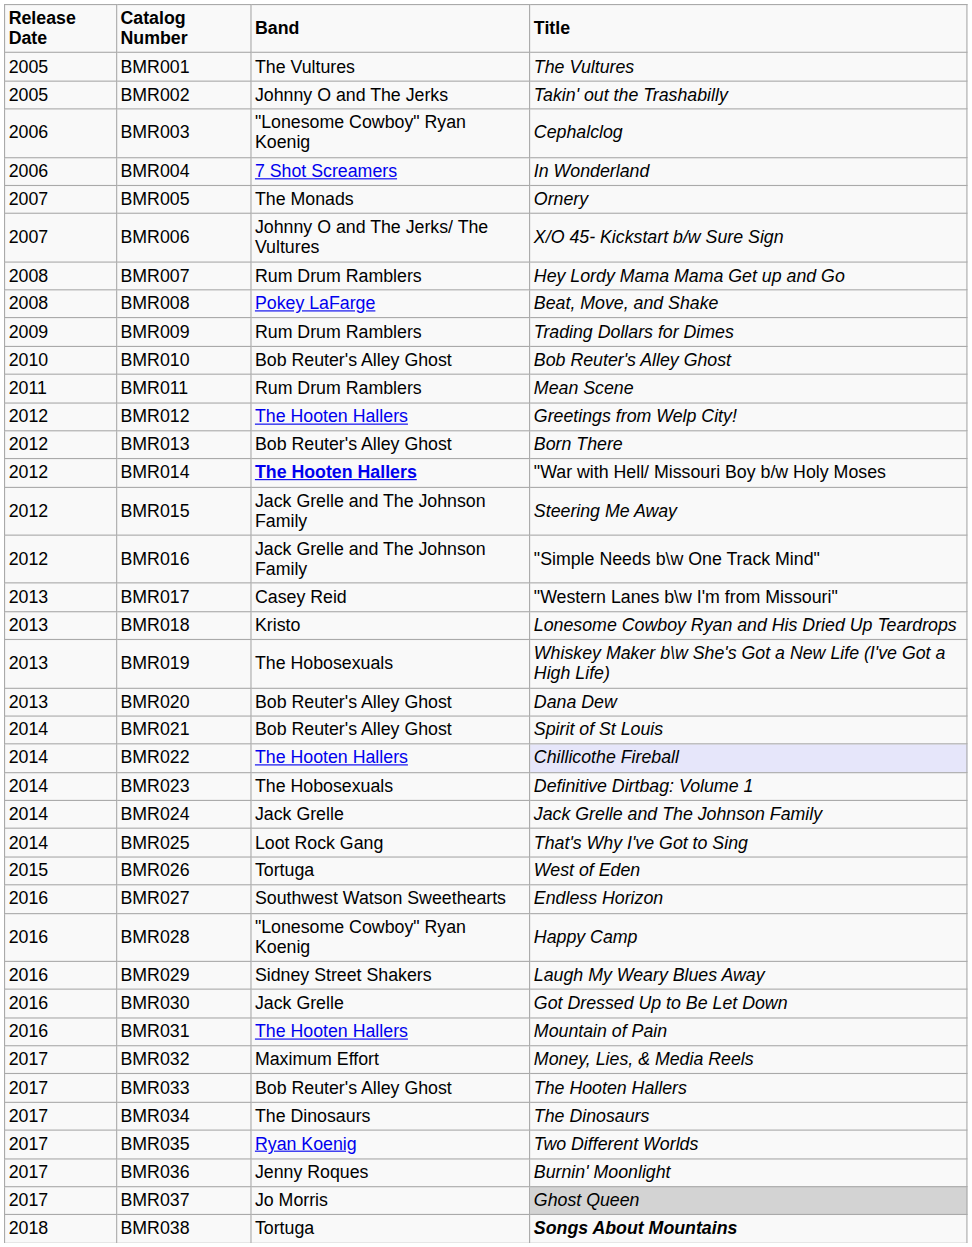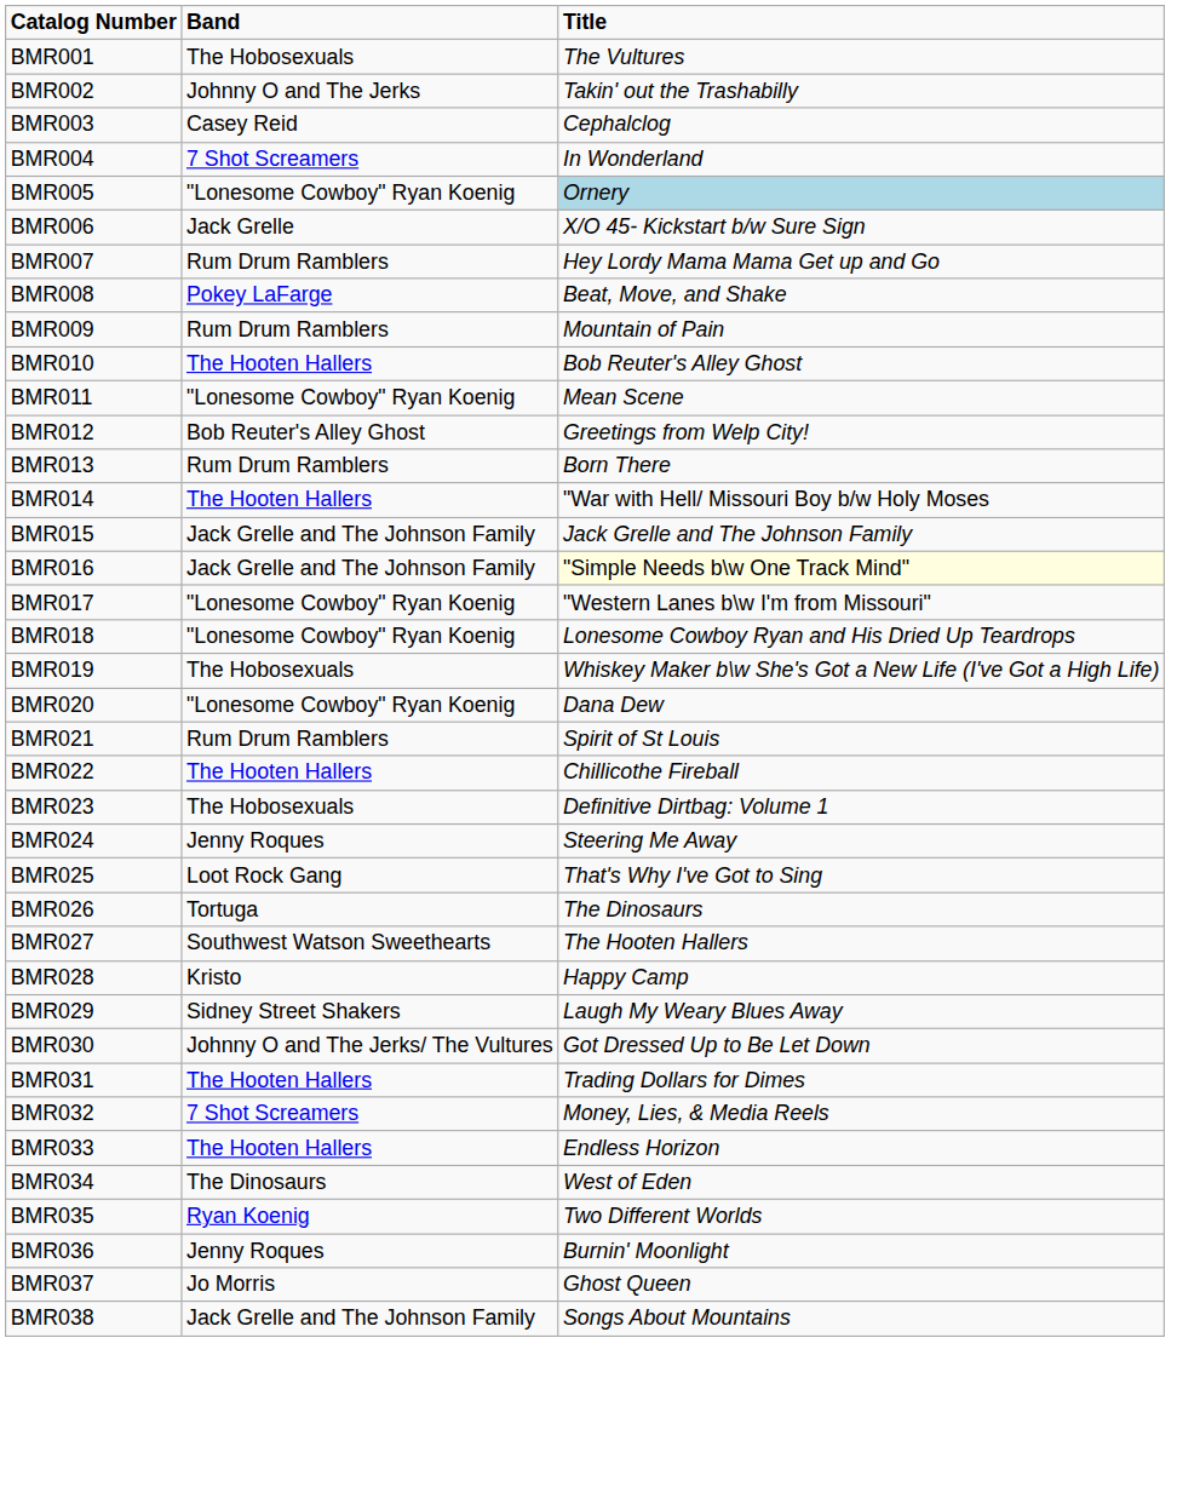 <table class="wikitable">
 <tr>
-<td><strong>Release Date</strong></td>
 <td><strong>Catalog Number</strong></td>
 <td><strong>Band</strong></td>
 <td><strong>Title</strong></td>
 </tr>
 <tr>
-<td>2005</td>
 <td>BMR001</td>
-<td>The Vultures</td>
+<td>The Hobosexuals</td>
 <td><em>The Vultures </em></td>
 </tr>
 <tr>
-<td>2005</td>
 <td>BMR002</td>
 <td>Johnny O and The Jerks</td>
 <td><em>Takin' out the Trashabilly</em></td>
 </tr>
 <tr>
-<td>2006</td>
 <td>BMR003</td>
-<td>"Lonesome Cowboy" Ryan Koenig</td>
+<td>Casey Reid</td>
 <td><em>Cephalclog</em></td>
 </tr>
 <tr>
-<td>2006</td>
 <td>BMR004</td>
 <td><a href='#'>7 Shot Screamers</a></td>
 <td><em>In Wonderland</em></td>
 </tr>
 <tr>
-<td>2007</td>
 <td>BMR005</td>
-<td>The Monads</td>
-<td><em>Ornery</em></td>
+<td>"Lonesome Cowboy" Ryan Koenig</td>
+<td style="background: lightblue;"><em>Ornery</em></td>
 </tr>
 <tr>
-<td>2007</td>
 <td>BMR006</td>
-<td>Johnny O and The Jerks/ The Vultures</td>
+<td>Jack Grelle</td>
 <td><em>X/O 45- Kickstart b/w Sure Sign</em></td>
 </tr>
 <tr>
-<td>2008</td>
 <td>BMR007</td>
 <td>Rum Drum Ramblers</td>
 <td><em>Hey Lordy Mama Mama Get up and Go</em></td>
 </tr>
 <tr>
-<td>2008</td>
 <td>BMR008</td>
 <td><a href='#'>Pokey LaFarge</a></td>
 <td><em>Beat, Move, and Shake</em></td>
 </tr>
 <tr>
-<td>2009</td>
 <td>BMR009</td>
 <td>Rum Drum Ramblers</td>
-<td><em>Trading Dollars for Dimes</em></td>
+<td><em>Mountain of Pain</em></td>
 </tr>
 <tr>
-<td>2010</td>
 <td>BMR010</td>
-<td>Bob Reuter's Alley Ghost</td>
+<td><a href='#'>The Hooten Hallers</a></td>
 <td><em>Bob Reuter's Alley Ghost</em></td>
 </tr>
 <tr>
-<td>2011</td>
 <td>BMR011</td>
-<td>Rum Drum Ramblers</td>
+<td>"Lonesome Cowboy" Ryan Koenig</td>
 <td><em>Mean Scene</em></td>
 </tr>
 <tr>
-<td>2012</td>
 <td>BMR012</td>
-<td><a href='#'>The Hooten Hallers</a></td>
+<td>Bob Reuter's Alley Ghost</td>
 <td><em>Greetings from Welp City!</em></td>
 </tr>
 <tr>
-<td>2012</td>
 <td>BMR013</td>
-<td>Bob Reuter's Alley Ghost</td>
+<td>Rum Drum Ramblers</td>
 <td><em>Born There</em></td>
 </tr>
 <tr>
-<td>2012</td>
 <td>BMR014</td>
-<td><strong><a href='#'>The Hooten Hallers</a></strong></td>
+<td><a href='#'>The Hooten Hallers</a></td>
 <td>"War with Hell/ Missouri Boy b/w Holy Moses</td>
 </tr>
 <tr>
-<td>2012</td>
 <td>BMR015</td>
 <td>Jack Grelle and The Johnson Family</td>
-<td><em>Steering Me Away</em></td>
+<td><em>Jack Grelle and The Johnson Family</em></td>
 </tr>
 <tr>
-<td>2012</td>
 <td>BMR016</td>
 <td>Jack Grelle and The Johnson Family</td>
-<td>"Simple Needs b\w One Track Mind"</td>
+<td style="background: lightyellow;">"Simple Needs b\w One Track Mind"</td>
 </tr>
 <tr>
-<td>2013</td>
 <td>BMR017</td>
-<td>Casey Reid</td>
+<td>"Lonesome Cowboy" Ryan Koenig</td>
 <td>"Western Lanes b\w I'm from Missouri"</td>
 </tr>
 <tr>
-<td>2013</td>
 <td>BMR018</td>
-<td>Kristo</td>
+<td>"Lonesome Cowboy" Ryan Koenig</td>
 <td><em>Lonesome Cowboy Ryan and His Dried Up Teardrops</em></td>
 </tr>
 <tr>
-<td>2013</td>
 <td>BMR019</td>
 <td>The Hobosexuals</td>
 <td><em>Whiskey Maker b\w She's Got a New Life (I've Got a High Life)</em></td>
 </tr>
 <tr>
-<td>2013</td>
 <td>BMR020</td>
-<td>Bob Reuter's Alley Ghost</td>
+<td>"Lonesome Cowboy" Ryan Koenig</td>
 <td><em>Dana Dew</em></td>
 </tr>
 <tr>
-<td>2014</td>
 <td>BMR021</td>
-<td>Bob Reuter's Alley Ghost</td>
+<td>Rum Drum Ramblers</td>
 <td><em>Spirit of St Louis</em></td>
 </tr>
 <tr>
-<td>2014</td>
 <td>BMR022</td>
 <td><a href='#'>The Hooten Hallers</a></td>
-<td style="background: lavender;"><em>Chillicothe Fireball</em></td>
+<td><em>Chillicothe Fireball</em></td>
 </tr>
 <tr>
-<td>2014</td>
 <td>BMR023</td>
 <td>The Hobosexuals</td>
 <td><em>Definitive Dirtbag: Volume 1</em></td>
 </tr>
 <tr>
-<td>2014</td>
 <td>BMR024</td>
-<td>Jack Grelle</td>
-<td><em>Jack Grelle and The Johnson Family</em></td>
+<td>Jenny Roques</td>
+<td><em>Steering Me Away</em></td>
 </tr>
 <tr>
-<td>2014</td>
 <td>BMR025</td>
 <td>Loot Rock Gang</td>
 <td><em>That's Why I've Got to Sing</em></td>
 </tr>
 <tr>
-<td>2015</td>
 <td>BMR026</td>
 <td>Tortuga</td>
-<td><em>West of Eden</em></td>
+<td><em>The Dinosaurs</em></td>
 </tr>
 <tr>
-<td>2016</td>
 <td>BMR027</td>
 <td>Southwest Watson Sweethearts</td>
-<td><em>Endless Horizon</em></td>
+<td><em>The Hooten Hallers </em></td>
 </tr>
 <tr>
-<td>2016</td>
 <td>BMR028</td>
-<td>"Lonesome Cowboy" Ryan Koenig</td>
+<td>Kristo</td>
 <td><em>Happy Camp</em></td>
 </tr>
 <tr>
-<td>2016</td>
 <td>BMR029</td>
 <td>Sidney Street Shakers</td>
 <td><em>Laugh My Weary Blues Away</em></td>
 </tr>
 <tr>
-<td>2016</td>
 <td>BMR030</td>
-<td>Jack Grelle</td>
+<td>Johnny O and The Jerks/ The Vultures</td>
 <td><em>Got Dressed Up to Be Let Down</em></td>
 </tr>
 <tr>
-<td>2016</td>
 <td>BMR031</td>
 <td><a href='#'>The Hooten Hallers</a></td>
-<td><em>Mountain of Pain</em></td>
+<td><em>Trading Dollars for Dimes</em></td>
 </tr>
 <tr>
-<td>2017</td>
 <td>BMR032</td>
-<td>Maximum Effort</td>
+<td><a href='#'>7 Shot Screamers</a></td>
 <td><em>Money, Lies, & Media Reels</em></td>
 </tr>
 <tr>
-<td>2017</td>
 <td>BMR033</td>
-<td>Bob Reuter's Alley Ghost</td>
-<td><em>The Hooten Hallers </em></td>
+<td><a href='#'>The Hooten Hallers</a></td>
+<td><em>Endless Horizon</em></td>
 </tr>
 <tr>
-<td>2017</td>
 <td>BMR034</td>
 <td>The Dinosaurs</td>
-<td><em>The Dinosaurs</em></td>
+<td><em>West of Eden</em></td>
 </tr>
 <tr>
-<td>2017</td>
 <td>BMR035</td>
 <td><a href='#'>Ryan Koenig</a></td>
 <td><em>Two Different Worlds</em></td>
 </tr>
 <tr>
-<td>2017</td>
 <td>BMR036</td>
 <td>Jenny Roques</td>
 <td><em>Burnin' Moonlight</em></td>
 </tr>
 <tr>
-<td>2017</td>
 <td>BMR037</td>
 <td>Jo Morris</td>
-<td style="background: lightgrey;"><em>Ghost Queen</em></td>
+<td><em>Ghost Queen</em></td>
 </tr>
 <tr>
-<td>2018</td>
 <td>BMR038</td>
-<td>Tortuga</td>
-<td><strong><em>Songs About Mountains</em></strong></td>
+<td>Jack Grelle and The Johnson Family</td>
+<td><em>Songs About Mountains</em></td>
 </tr>
 </table>
